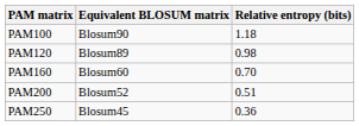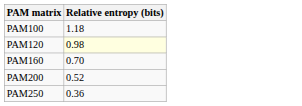 <table class="wikitable">
 <tr>
 <th>PAM matrix</th>
-<th>Equivalent BLOSUM matrix</th>
 <th>Relative entropy (bits)</th>
 </tr>
 <tr>
 <td>PAM100</td>
-<td>Blosum90</td>
 <td>1.18</td>
 </tr>
 <tr>
 <td>PAM120</td>
-<td>Blosum89</td>
-<td>0.98</td>
+<td style="background: lightyellow;">0.98</td>
 </tr>
 <tr>
 <td>PAM160</td>
-<td>Blosum60</td>
 <td>0.70</td>
 </tr>
 <tr>
 <td>PAM200</td>
-<td>Blosum52</td>
-<td>0.51</td>
+<td>0.52</td>
 </tr>
 <tr>
 <td>PAM250</td>
-<td>Blosum45</td>
 <td>0.36</td>
 </tr>
 </table>
